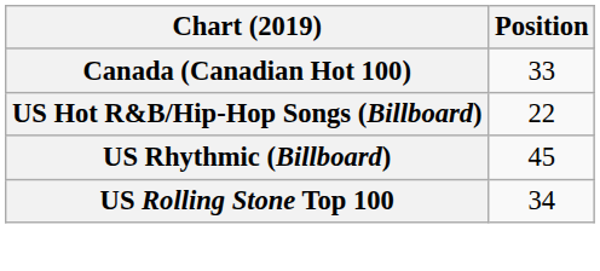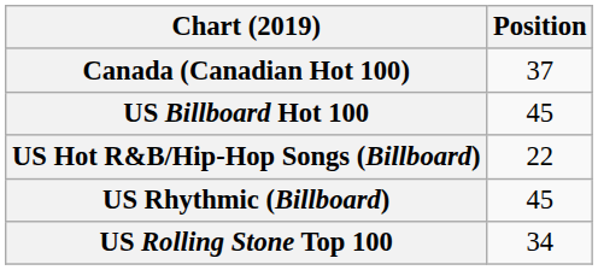 <table class="wikitable sortable plainrowheaders" style="text-align:center">
 <tr>
 <th scope="col">Chart (2019)</th>
 <th scope="col">Position</th>
 </tr>
 <tr>
 <th scope="row">Canada (Canadian Hot 100)</th>
-<td>33</td>
+<td>37</td>
+</tr>
+<tr>
+<th scope="row">US <em>Billboard</em> Hot 100</th>
+<td>45</td>
 </tr>
 <tr>
 <th scope="row">US Hot R&B/Hip-Hop Songs (<em>Billboard</em>)</th>
 <td>22</td>
 </tr>
 <tr>
 <th scope="row">US Rhythmic (<em>Billboard</em>)</th>
 <td>45</td>
 </tr>
 <tr>
 <th scope="row">US <em>Rolling Stone</em> Top 100</th>
 <td>34</td>
 </tr>
 </table>
